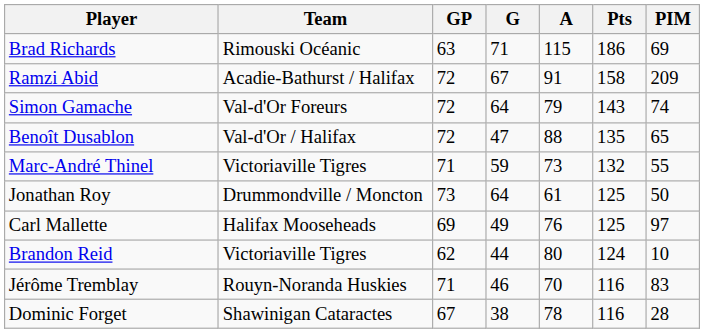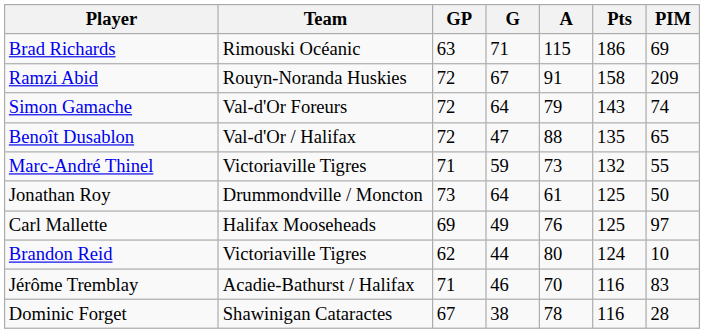 <table class="wikitable">
 <tr>
 <th bgcolor="#DDDDFF" width="30%">Player</th>
 <th bgcolor="#DDDDFF" width="30%">Team</th>
 <th bgcolor="#DDDDFF" width="7.5%">GP</th>
 <th bgcolor="#DDDDFF" width="7.5%">G</th>
 <th bgcolor="#DDDDFF" width="7.5%">A</th>
 <th bgcolor="#DDDDFF" width="7.5%">Pts</th>
 <th bgcolor="#DDDDFF" width="7.5%">PIM</th>
 </tr>
 <tr>
 <td><a href='#'>Brad Richards</a></td>
 <td>Rimouski Océanic</td>
 <td>63</td>
 <td>71</td>
 <td>115</td>
 <td>186</td>
 <td>69</td>
 </tr>
 <tr>
 <td><a href='#'>Ramzi Abid</a></td>
-<td>Acadie-Bathurst / Halifax</td>
+<td>Rouyn-Noranda Huskies</td>
 <td>72</td>
 <td>67</td>
 <td>91</td>
 <td>158</td>
 <td>209</td>
 </tr>
 <tr>
 <td><a href='#'>Simon Gamache</a></td>
 <td>Val-d'Or Foreurs</td>
 <td>72</td>
 <td>64</td>
 <td>79</td>
 <td>143</td>
 <td>74</td>
 </tr>
 <tr>
 <td><a href='#'>Benoît Dusablon</a></td>
 <td>Val-d'Or / Halifax</td>
 <td>72</td>
 <td>47</td>
 <td>88</td>
 <td>135</td>
 <td>65</td>
 </tr>
 <tr>
 <td><a href='#'>Marc-André Thinel</a></td>
 <td>Victoriaville Tigres</td>
 <td>71</td>
 <td>59</td>
 <td>73</td>
 <td>132</td>
 <td>55</td>
 </tr>
 <tr>
 <td>Jonathan Roy</td>
 <td>Drummondville / Moncton</td>
 <td>73</td>
 <td>64</td>
 <td>61</td>
 <td>125</td>
 <td>50</td>
 </tr>
 <tr>
 <td>Carl Mallette</td>
 <td>Halifax Mooseheads</td>
 <td>69</td>
 <td>49</td>
 <td>76</td>
 <td>125</td>
 <td>97</td>
 </tr>
 <tr>
 <td><a href='#'>Brandon Reid</a></td>
 <td>Victoriaville Tigres</td>
 <td>62</td>
 <td>44</td>
 <td>80</td>
 <td>124</td>
 <td>10</td>
 </tr>
 <tr>
 <td>Jérôme Tremblay</td>
-<td>Rouyn-Noranda Huskies</td>
+<td>Acadie-Bathurst / Halifax</td>
 <td>71</td>
 <td>46</td>
 <td>70</td>
 <td>116</td>
 <td>83</td>
 </tr>
 <tr>
 <td>Dominic Forget</td>
 <td>Shawinigan Cataractes</td>
 <td>67</td>
 <td>38</td>
 <td>78</td>
 <td>116</td>
 <td>28</td>
 </tr>
 </table>
